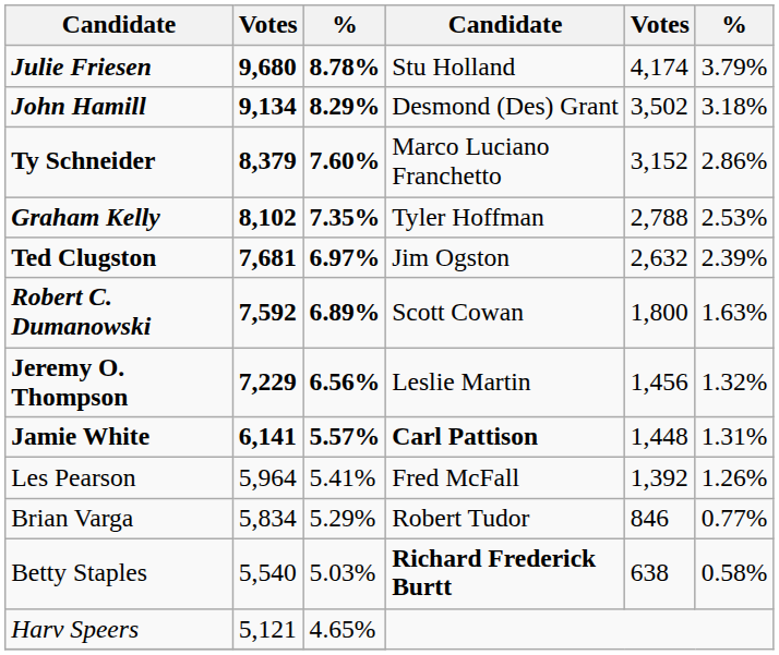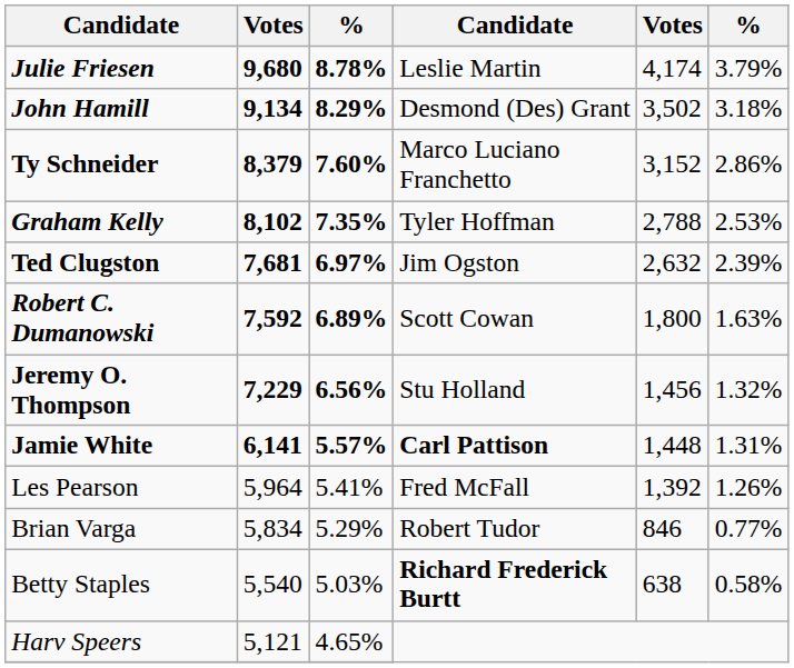 <table class="wikitable" style="width:480px">
 <tr>
 <th>Candidate</th>
 <th>Votes</th>
 <th>%</th>
 <th>Candidate</th>
 <th>Votes</th>
 <th>%</th>
 </tr>
 <tr>
 <td><strong><em>Julie Friesen</em></strong></td>
 <td><strong>9,680</strong></td>
 <td><strong>8.78%</strong></td>
-<td>Stu Holland</td>
+<td>Leslie Martin</td>
 <td>4,174</td>
 <td>3.79%</td>
 </tr>
 <tr>
 <td><strong><em>John Hamill</em></strong></td>
 <td><strong>9,134</strong></td>
 <td><strong>8.29%</strong></td>
 <td>Desmond (Des) Grant</td>
 <td>3,502</td>
 <td>3.18%</td>
 </tr>
 <tr>
 <td><strong>Ty Schneider</strong></td>
 <td><strong>8,379</strong></td>
 <td><strong>7.60%</strong></td>
 <td>Marco Luciano Franchetto</td>
 <td>3,152</td>
 <td>2.86%</td>
 </tr>
 <tr>
 <td><strong><em>Graham Kelly</em></strong></td>
 <td><strong>8,102</strong></td>
 <td><strong>7.35%</strong></td>
 <td>Tyler Hoffman</td>
 <td>2,788</td>
 <td>2.53%</td>
 </tr>
 <tr>
 <td><strong>Ted Clugston</strong></td>
 <td><strong>7,681</strong></td>
 <td><strong>6.97%</strong></td>
 <td>Jim Ogston</td>
 <td>2,632</td>
 <td>2.39%</td>
 </tr>
 <tr>
 <td><strong><em>Robert C. Dumanowski</em></strong></td>
 <td><strong>7,592</strong></td>
 <td><strong>6.89%</strong></td>
 <td>Scott Cowan</td>
 <td>1,800</td>
 <td>1.63%</td>
 </tr>
 <tr>
 <td><strong>Jeremy O. Thompson</strong></td>
 <td><strong>7,229</strong></td>
 <td><strong>6.56%</strong></td>
-<td>Leslie Martin</td>
+<td>Stu Holland</td>
 <td>1,456</td>
 <td>1.32%</td>
 </tr>
 <tr>
 <td><strong>Jamie White</strong></td>
 <td><strong>6,141</strong></td>
 <td><strong>5.57%</strong></td>
 <td><strong>Carl Pattison</strong></td>
 <td>1,448</td>
 <td>1.31%</td>
 </tr>
 <tr>
 <td>Les Pearson</td>
 <td>5,964</td>
 <td>5.41%</td>
 <td>Fred McFall</td>
 <td>1,392</td>
 <td>1.26%</td>
 </tr>
 <tr>
 <td>Brian Varga</td>
 <td>5,834</td>
 <td>5.29%</td>
 <td>Robert Tudor</td>
 <td>846</td>
 <td>0.77%</td>
 </tr>
 <tr>
 <td>Betty Staples</td>
 <td>5,540</td>
 <td>5.03%</td>
 <td><strong>Richard Frederick Burtt</strong></td>
 <td>638</td>
 <td>0.58%</td>
 </tr>
 <tr>
 <td><em>Harv Speers</em></td>
 <td>5,121</td>
 <td>4.65%</td>
 </tr>
 <tr>
 </tr>
 </table>
